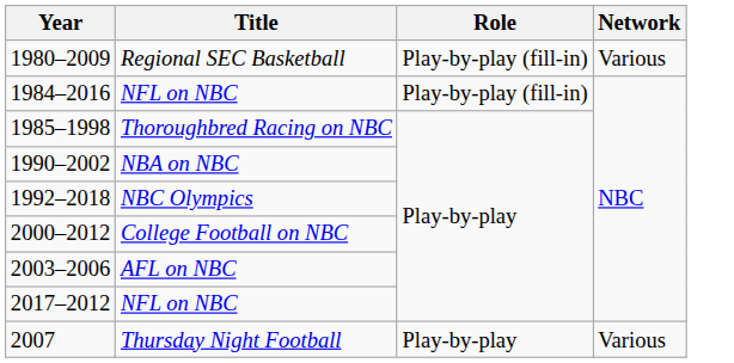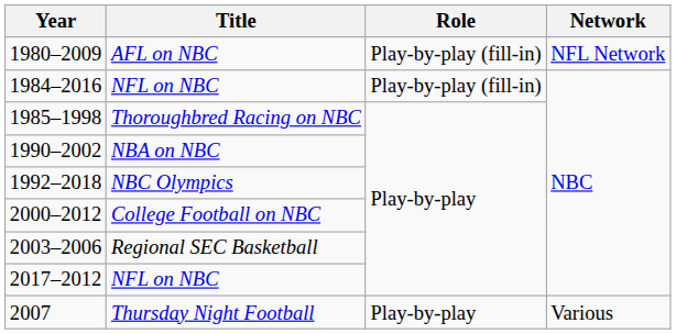 <table class="wikitable sortable">
 <tr>
 <th>Year</th>
 <th>Title</th>
 <th>Role</th>
 <th>Network</th>
 </tr>
 <tr>
 <td>1980–2009</td>
-<td><em>Regional SEC Basketball</em></td>
+<td><em><a href='#'>AFL on NBC</a></em></td>
 <td>Play-by-play (fill-in)</td>
-<td>Various</td>
+<td><a href='#'>NFL Network</a></td>
 </tr>
 <tr>
 <td>1984–2016</td>
 <td><em><a href='#'>NFL on NBC</a></em></td>
 <td>Play-by-play (fill-in)</td>
 <td rowspan="7"><a href='#'>NBC</a></td>
 </tr>
 <tr>
 <td>1985–1998</td>
 <td><em><a href='#'>Thoroughbred Racing on NBC</a></em></td>
 <td rowspan="6">Play-by-play</td>
 </tr>
 <tr>
 <td>1990–2002</td>
 <td><em><a href='#'>NBA on NBC</a></em></td>
 </tr>
 <tr>
 <td>1992–2018</td>
 <td><em><a href='#'>NBC Olympics</a></em></td>
 </tr>
 <tr>
 <td>2000–2012</td>
 <td><em><a href='#'>College Football on NBC</a></em></td>
 </tr>
 <tr>
 <td>2003–2006</td>
-<td><em><a href='#'>AFL on NBC</a></em></td>
+<td><em>Regional SEC Basketball</em></td>
 </tr>
 <tr>
 <td>2017–2012</td>
 <td><em><a href='#'>NFL on NBC</a></em></td>
 </tr>
 <tr>
 <td>2007</td>
 <td><em><a href='#'>Thursday Night Football</a></em></td>
 <td>Play-by-play</td>
 <td>Various</td>
 </tr>
 </table>
